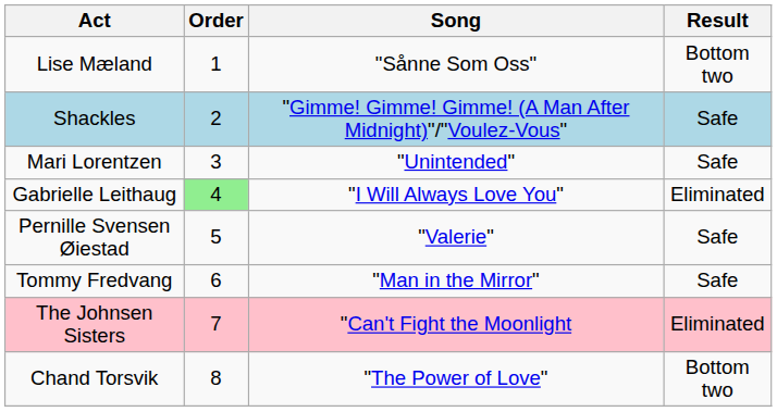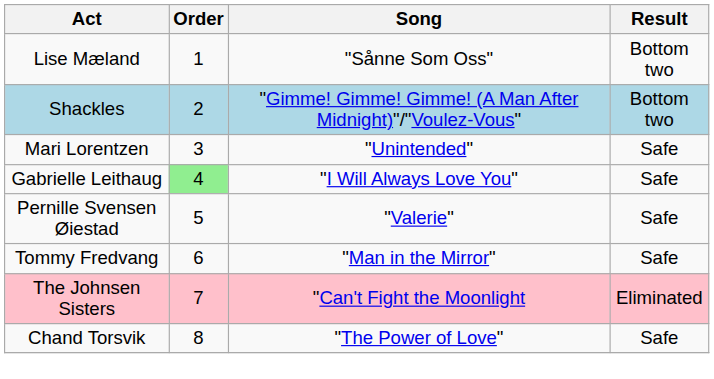 <table class="wikitable plainrowheaders" style="text-align:center;">
 <tr>
 <th scope="col">Act</th>
 <th scope="col">Order</th>
 <th scope="col">Song</th>
 <th scope="col">Result</th>
 </tr>
 <tr>
 <td>Lise Mæland</td>
 <td>1</td>
 <td>"Sånne Som Oss"</td>
 <td>Bottom two</td>
 </tr>
 <tr style="background:lightblue;">
 <td>Shackles</td>
 <td>2</td>
 <td>"<a href='#'>Gimme! Gimme! Gimme! (A Man After Midnight)</a>"/"<a href='#'>Voulez-Vous</a>"</td>
-<td>Safe</td>
+<td>Bottom two</td>
 </tr>
 <tr>
 <td>Mari Lorentzen</td>
 <td>3</td>
 <td>"<a href='#'>Unintended</a>"</td>
 <td>Safe</td>
 </tr>
 <tr>
 <td>Gabrielle Leithaug</td>
 <td style="background: lightgreen;">4</td>
 <td>"<a href='#'>I Will Always Love You</a>"</td>
-<td>Eliminated</td>
+<td>Safe</td>
 </tr>
 <tr>
 <td>Pernille Svensen Øiestad</td>
 <td>5</td>
 <td>"<a href='#'>Valerie</a>"</td>
 <td>Safe</td>
 </tr>
 <tr>
 <td>Tommy Fredvang</td>
 <td>6</td>
 <td>"<a href='#'>Man in the Mirror</a>"</td>
 <td>Safe</td>
 </tr>
 <tr style="background:pink;">
 <td>The Johnsen Sisters</td>
 <td>7</td>
 <td>"<a href='#'>Can't Fight the Moonlight</a></td>
 <td>Eliminated</td>
 </tr>
 <tr>
 <td>Chand Torsvik</td>
 <td>8</td>
 <td>"<a href='#'>The Power of Love</a>"</td>
-<td>Bottom two</td>
+<td>Safe</td>
 </tr>
 <tr>
 </tr>
 </table>
